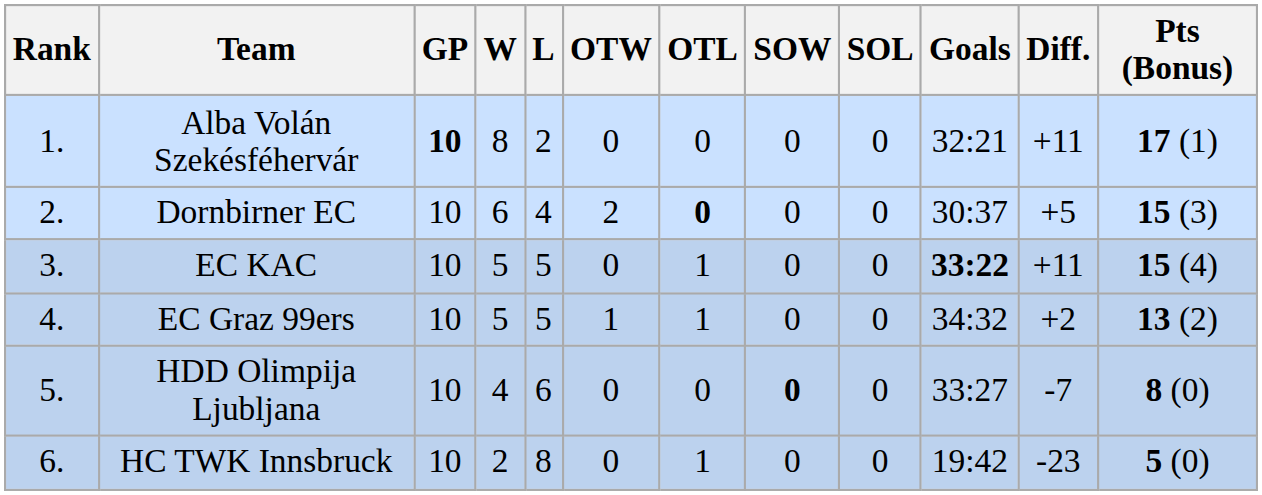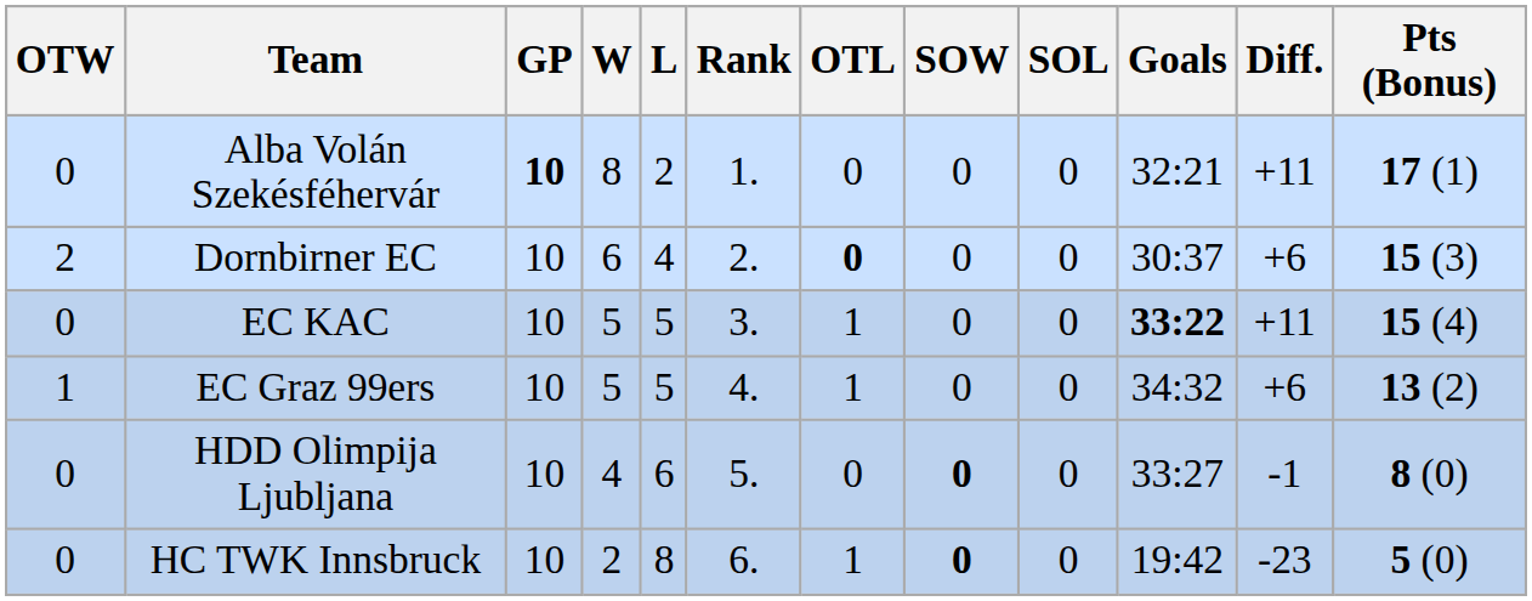 <table class="wikitable" width="600px" style="text-align: center;">
 <tr style="background-color:#c0c0c0;">
-<th>Rank</th>
+<th>OTW</th>
 <th>Team</th>
 <th>GP</th>
 <th>W</th>
 <th>L</th>
-<th>OTW</th>
+<th>Rank</th>
 <th>OTL</th>
 <th>SOW</th>
 <th>SOL</th>
 <th>Goals</th>
 <th>Diff.</th>
 <th>Pts (Bonus)</th>
 </tr>
 <tr bgcolor="#CAE1FF">
-<td>1.</td>
+<td>0</td>
 <td>Alba Volán Szekésféhervár</td>
 <td><strong>10</strong></td>
 <td>8</td>
 <td>2</td>
-<td>0</td>
+<td>1.</td>
 <td>0</td>
 <td>0</td>
 <td>0</td>
 <td>32:21</td>
 <td>+11</td>
 <td><strong>17</strong> (1)</td>
 </tr>
 <tr bgcolor="#CAE1FF">
-<td>2.</td>
+<td>2</td>
 <td>Dornbirner EC</td>
 <td>10</td>
 <td>6</td>
 <td>4</td>
-<td>2</td>
+<td>2.</td>
 <td><strong>0</strong></td>
 <td>0</td>
 <td>0</td>
 <td>30:37</td>
-<td>+5</td>
+<td>+6</td>
 <td><strong>15</strong> (3)</td>
 </tr>
 <tr bgcolor="#BCD2EE">
-<td>3.</td>
+<td>0</td>
 <td>EC KAC</td>
 <td>10</td>
 <td>5</td>
 <td>5</td>
-<td>0</td>
+<td>3.</td>
 <td>1</td>
 <td>0</td>
 <td>0</td>
 <td><strong>33:22</strong></td>
 <td>+11</td>
 <td><strong>15</strong> (4)</td>
 </tr>
 <tr bgcolor="#BCD2EE">
-<td>4.</td>
+<td>1</td>
 <td>EC Graz 99ers</td>
 <td>10</td>
 <td>5</td>
 <td>5</td>
-<td>1</td>
+<td>4.</td>
 <td>1</td>
 <td>0</td>
 <td>0</td>
 <td>34:32</td>
-<td>+2</td>
+<td>+6</td>
 <td><strong>13</strong> (2)</td>
 </tr>
 <tr bgcolor="#BCD2EE">
-<td>5.</td>
+<td>0</td>
 <td>HDD Olimpija Ljubljana</td>
 <td>10</td>
 <td>4</td>
 <td>6</td>
-<td>0</td>
+<td>5.</td>
 <td>0</td>
 <td><strong>0</strong></td>
 <td>0</td>
 <td>33:27</td>
-<td>-7</td>
+<td>-1</td>
 <td><strong>8</strong> (0)</td>
 </tr>
 <tr bgcolor="#BCD2EE">
-<td>6.</td>
+<td>0</td>
 <td>HC TWK Innsbruck</td>
 <td>10</td>
 <td>2</td>
 <td>8</td>
-<td>0</td>
+<td>6.</td>
 <td>1</td>
-<td>0</td>
+<td><strong>0</strong></td>
 <td>0</td>
 <td>19:42</td>
 <td>-23</td>
 <td><strong>5</strong> (0)</td>
 </tr>
 </table>
